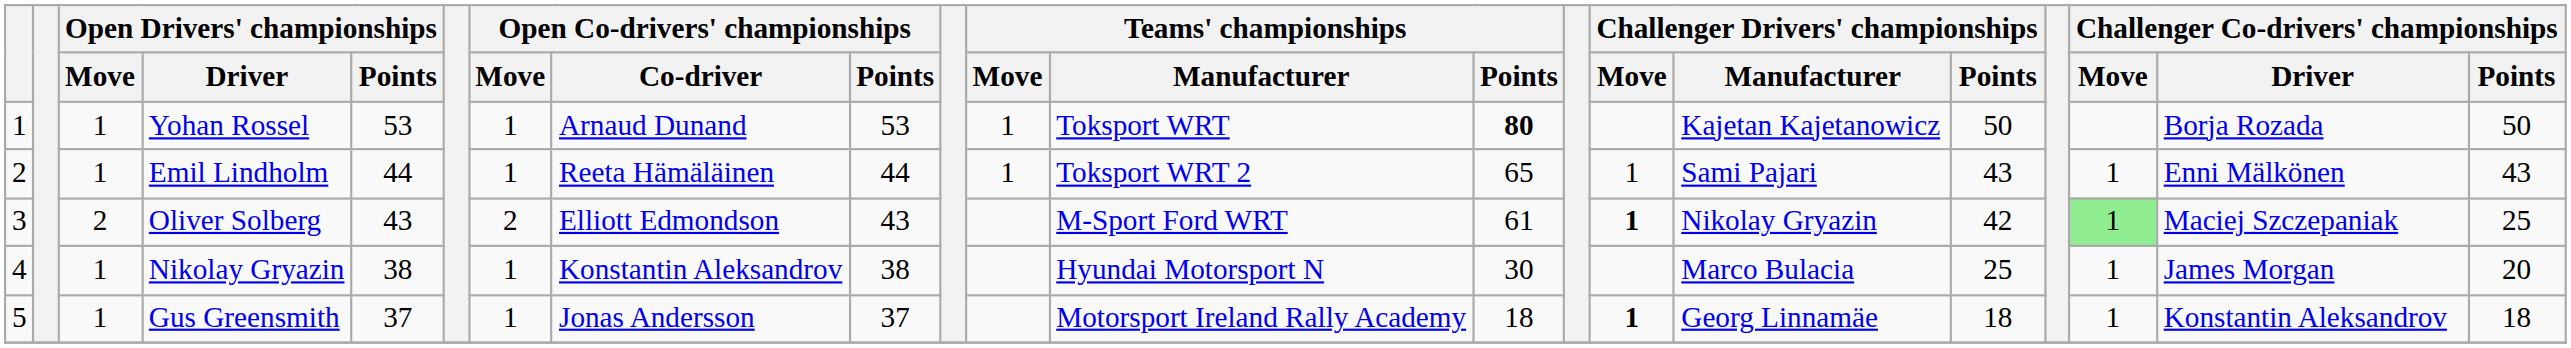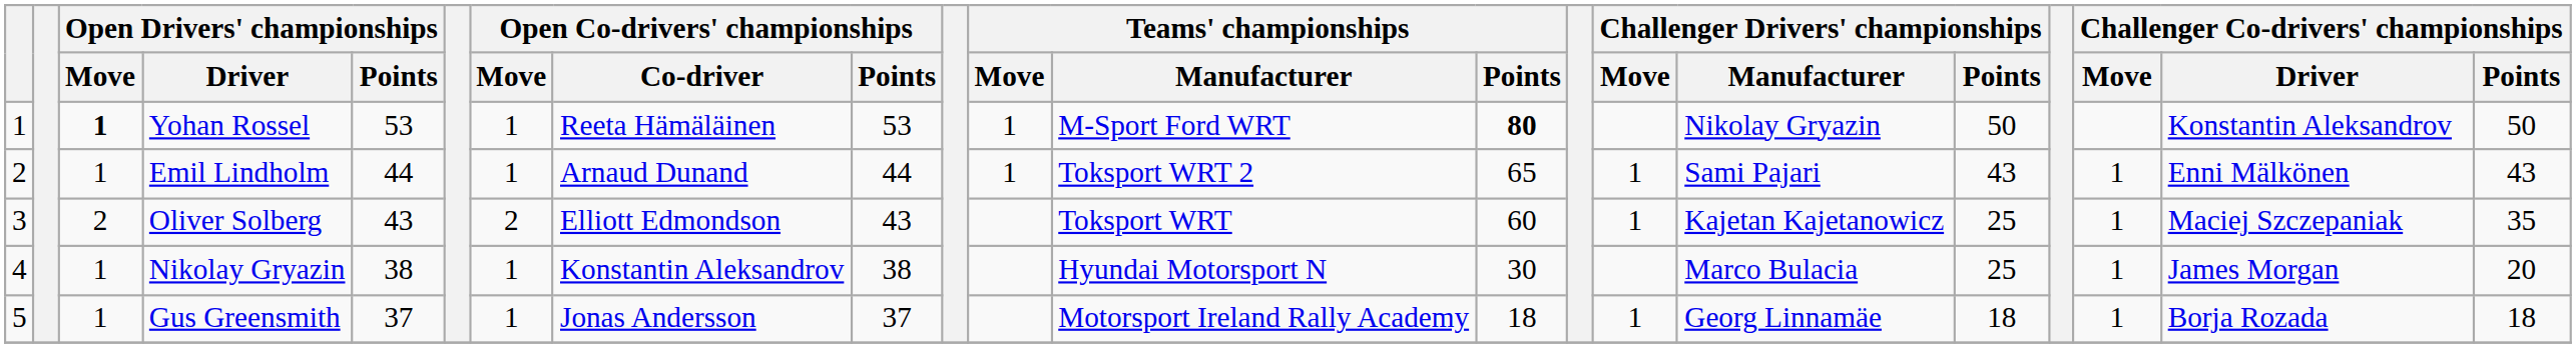 <table class="wikitable" style="font-size:85%;">
 <tr>
 <th rowspan="2"></th>
 <th rowspan="7" style="width:5px;"></th>
 <th colspan="3" nowrap>Open Drivers' championships</th>
 <th rowspan="7" style="width:5px;"></th>
 <th colspan="3" nowrap>Open Co-drivers' championships</th>
 <th rowspan="7" style="width:5px;"></th>
 <th colspan="3" nowrap>Teams' championships</th>
 <th rowspan="7" style="width:5px;"></th>
 <th colspan="3" nowrap>Challenger Drivers' championships</th>
 <th rowspan="7" style="width:5px;"></th>
 <th colspan="3" nowrap>Challenger Co-drivers' championships</th>
 </tr>
 <tr>
 <th>Move</th>
 <th>Driver</th>
 <th>Points</th>
 <th>Move</th>
 <th>Co-driver</th>
 <th>Points</th>
 <th>Move</th>
 <th>Manufacturer</th>
 <th>Points</th>
 <th>Move</th>
 <th>Manufacturer</th>
 <th>Points</th>
 <th>Move</th>
 <th>Driver</th>
 <th>Points</th>
 </tr>
 <tr>
 <td align="center">1</td>
-<td align="center"> 1</td>
+<td align="center"><strong> 1</strong></td>
 <td><a href='#'>Yohan Rossel</a></td>
 <td align="center">53</td>
 <td align="center"> 1</td>
-<td><a href='#'>Arnaud Dunand</a></td>
+<td><a href='#'>Reeta Hämäläinen</a></td>
 <td align="center">53</td>
 <td align="center"> 1</td>
-<td><a href='#'>Toksport WRT</a></td>
+<td><a href='#'>M-Sport Ford WRT</a></td>
 <td align="center"><strong>80</strong></td>
 <td align="center"></td>
-<td><a href='#'>Kajetan Kajetanowicz</a></td>
+<td><a href='#'>Nikolay Gryazin</a></td>
 <td align="center">50</td>
 <td align="center"></td>
-<td><a href='#'>Borja Rozada</a></td>
+<td><a href='#'>Konstantin Aleksandrov</a></td>
 <td align="center">50</td>
 </tr>
 <tr>
 <td align="center">2</td>
 <td align="center"> 1</td>
 <td><a href='#'>Emil Lindholm</a></td>
 <td align="center">44</td>
 <td align="center"> 1</td>
-<td><a href='#'>Reeta Hämäläinen</a></td>
+<td><a href='#'>Arnaud Dunand</a></td>
 <td align="center">44</td>
 <td align="center"> 1</td>
 <td><a href='#'>Toksport WRT 2</a></td>
 <td align="center">65</td>
 <td align="center"> 1</td>
 <td><a href='#'>Sami Pajari</a></td>
 <td align="center">43</td>
 <td align="center"> 1</td>
 <td><a href='#'>Enni Mälkönen</a></td>
 <td align="center">43</td>
 </tr>
 <tr>
 <td align="center">3</td>
 <td align="center"> 2</td>
 <td><a href='#'>Oliver Solberg</a></td>
 <td align="center">43</td>
 <td align="center"> 2</td>
 <td><a href='#'>Elliott Edmondson</a></td>
 <td align="center">43</td>
 <td align="center"></td>
-<td><a href='#'>M-Sport Ford WRT</a></td>
-<td align="center">61</td>
-<td align="center"><strong> 1</strong></td>
-<td><a href='#'>Nikolay Gryazin</a></td>
-<td align="center">42</td>
-<td align="center" style="background: lightgreen;"> 1</td>
+<td><a href='#'>Toksport WRT</a></td>
+<td align="center">60</td>
+<td align="center"> 1</td>
+<td><a href='#'>Kajetan Kajetanowicz</a></td>
+<td align="center">25</td>
+<td align="center"> 1</td>
 <td><a href='#'>Maciej Szczepaniak</a></td>
-<td align="center">25</td>
+<td align="center">35</td>
 </tr>
 <tr>
 <td align="center">4</td>
 <td align="center"> 1</td>
 <td><a href='#'>Nikolay Gryazin</a></td>
 <td align="center">38</td>
 <td align="center"> 1</td>
 <td><a href='#'>Konstantin Aleksandrov</a></td>
 <td align="center">38</td>
 <td align="center"></td>
 <td><a href='#'>Hyundai Motorsport N</a></td>
 <td align="center">30</td>
 <td align="center"></td>
 <td><a href='#'>Marco Bulacia</a></td>
 <td align="center">25</td>
 <td align="center"> 1</td>
 <td><a href='#'>James Morgan</a></td>
 <td align="center">20</td>
 </tr>
 <tr>
 <td align="center">5</td>
 <td align="center"> 1</td>
 <td><a href='#'>Gus Greensmith</a></td>
 <td align="center">37</td>
 <td align="center"> 1</td>
 <td><a href='#'>Jonas Andersson</a></td>
 <td align="center">37</td>
 <td align="center"></td>
 <td><a href='#'>Motorsport Ireland Rally Academy</a></td>
 <td align="center">18</td>
-<td align="center"><strong> 1</strong></td>
+<td align="center"> 1</td>
 <td><a href='#'>Georg Linnamäe</a></td>
 <td align="center">18</td>
 <td align="center"> 1</td>
-<td><a href='#'>Konstantin Aleksandrov</a></td>
+<td><a href='#'>Borja Rozada</a></td>
 <td align="center">18</td>
 </tr>
 <tr>
 </tr>
 </table>
